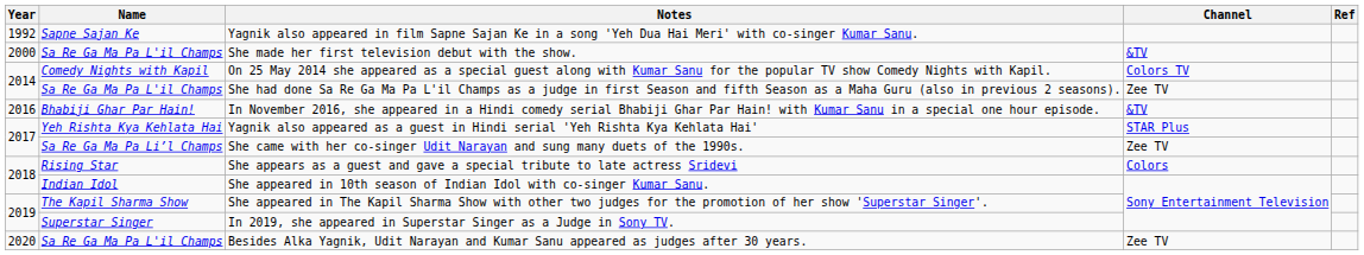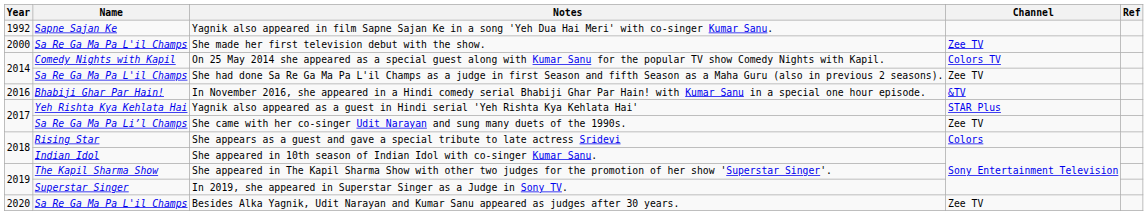 <table class="wikitable sortable">
 <tr>
 <th>Year</th>
 <th>Name</th>
 <th class="sortable">Notes</th>
 <th>Channel</th>
 <th class="sortable">Ref</th>
 </tr>
 <tr>
 <td>1992</td>
 <td><em><a href='#'>Sapne Sajan Ke</a></em></td>
 <td>Yagnik also appeared in film Sapne Sajan Ke in a song 'Yeh Dua Hai Meri' with co-singer <a href='#'>Kumar Sanu</a>.</td>
 <td></td>
 <td></td>
 </tr>
 <tr>
 <td>2000</td>
 <td><em><a href='#'>Sa Re Ga Ma Pa L'il Champs</a> </em></td>
 <td>She made her first television debut with the show.</td>
-<td><a href='#'>&TV</a></td>
+<td><a href='#'>Zee TV</a></td>
 <td></td>
 </tr>
 <tr>
 <td rowspan="2">2014</td>
 <td><em><a href='#'>Comedy Nights with Kapil</a></em></td>
 <td>On 25 May 2014 she appeared as a special guest along with <a href='#'>Kumar Sanu</a> for the popular TV show Comedy Nights with Kapil.</td>
 <td><a href='#'>Colors TV</a></td>
 <td></td>
 </tr>
 <tr>
 <td><em><a href='#'>Sa Re Ga Ma Pa L'il Champs</a></em></td>
 <td>She had done Sa Re Ga Ma Pa L'il Champs as a judge in first Season and fifth Season as a Maha Guru (also in previous 2 seasons).</td>
 <td>Zee TV</td>
 <td></td>
 </tr>
 <tr>
 <td>2016</td>
 <td><em><a href='#'>Bhabiji Ghar Par Hain!</a></em></td>
 <td>In November 2016, she appeared in a Hindi comedy serial Bhabiji Ghar Par Hain! with <a href='#'>Kumar Sanu</a> in a special one hour episode.</td>
 <td><a href='#'>&TV</a></td>
 <td></td>
 </tr>
 <tr>
 <td rowspan='2'>2017</td>
 <td><em><a href='#'>Yeh Rishta Kya Kehlata Hai</a></em></td>
 <td>Yagnik also appeared as a guest in Hindi serial 'Yeh Rishta Kya Kehlata Hai'</td>
 <td><a href='#'>STAR Plus</a></td>
 <td></td>
 </tr>
 <tr>
 <td><em> <a href='#'>Sa Re Ga Ma Pa Li’l Champs</a></em></td>
 <td>She came with her co-singer <a href='#'>Udit Narayan</a> and sung many duets of the 1990s.</td>
 <td>Zee TV</td>
 <td></td>
 </tr>
 <tr>
 <td rowspan='2'>2018</td>
 <td><em><a href='#'>Rising Star</a></em></td>
 <td>She appears as a guest and gave a special tribute to late actress <a href='#'>Sridevi</a></td>
 <td><a href='#'>Colors</a></td>
 <td></td>
 </tr>
 <tr>
 <td><em><a href='#'>Indian Idol</a> </em></td>
 <td>She appeared in 10th season of Indian Idol with co-singer <a href='#'>Kumar Sanu</a>.</td>
 <td rowspan="3"><a href='#'>Sony Entertainment Television</a></td>
 <td></td>
 </tr>
 <tr>
 <td rowspan='2'>2019</td>
 <td><em><a href='#'>The Kapil Sharma Show</a></em></td>
 <td>She appeared in The Kapil Sharma Show with other two judges for the promotion of her show '<a href='#'>Superstar Singer</a>'.</td>
 <td></td>
 </tr>
 <tr>
 <td><em><a href='#'>Superstar Singer</a></em></td>
 <td>In 2019, she appeared in Superstar Singer as a Judge in <a href='#'>Sony TV</a>.</td>
 <td></td>
 </tr>
 <tr>
 <td>2020</td>
 <td><em><a href='#'>Sa Re Ga Ma Pa L'il Champs</a></em></td>
 <td>Besides Alka Yagnik, Udit Narayan and Kumar Sanu appeared as judges after 30 years.</td>
 <td>Zee TV</td>
 <td></td>
 </tr>
 </table>
